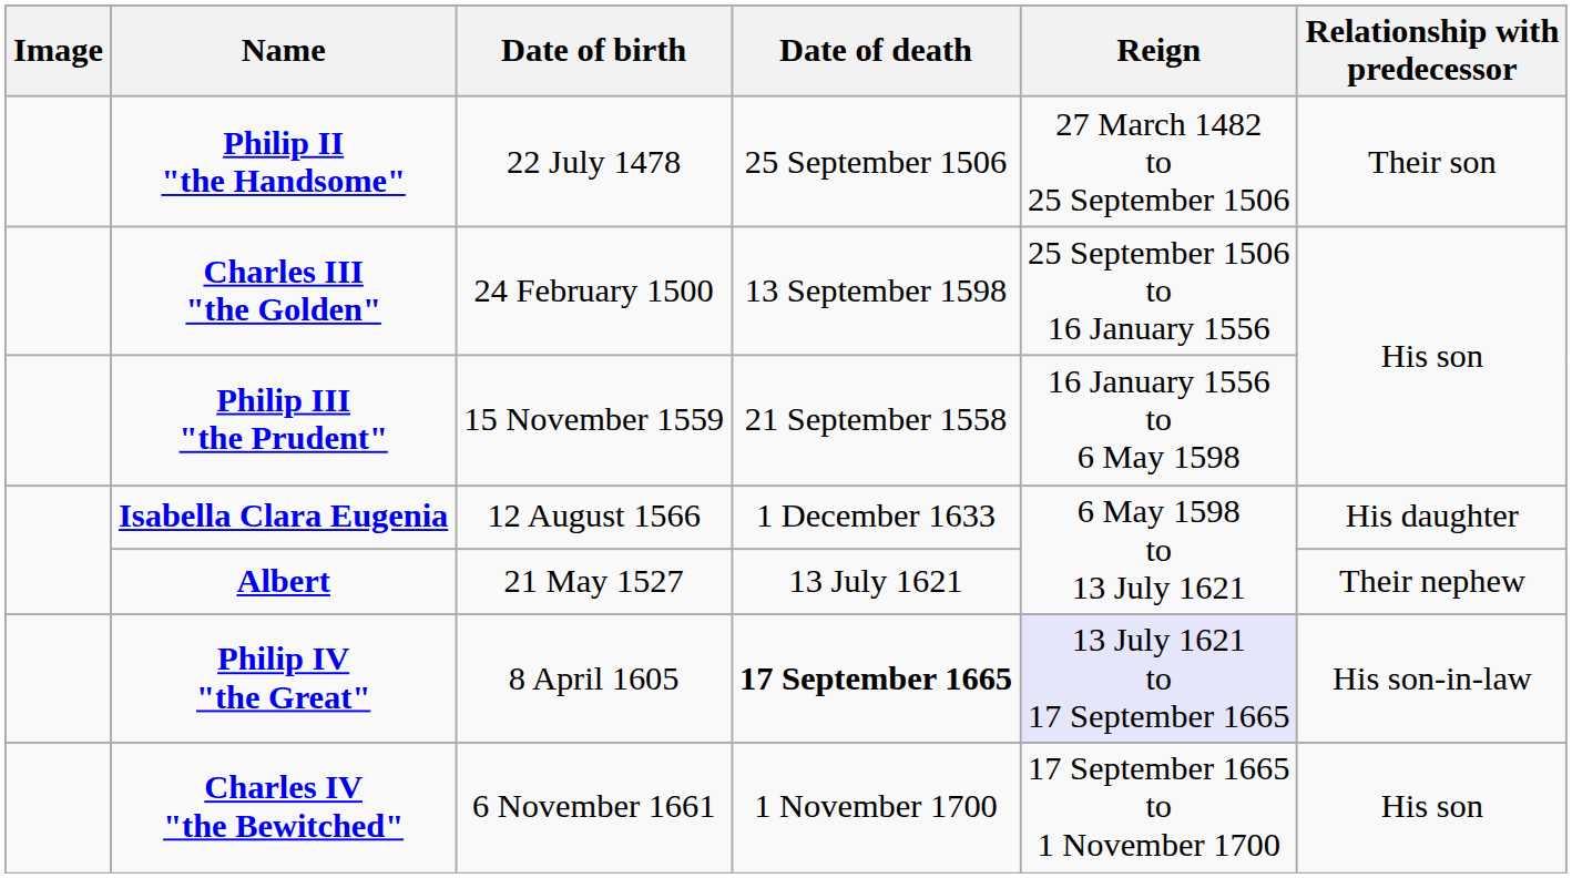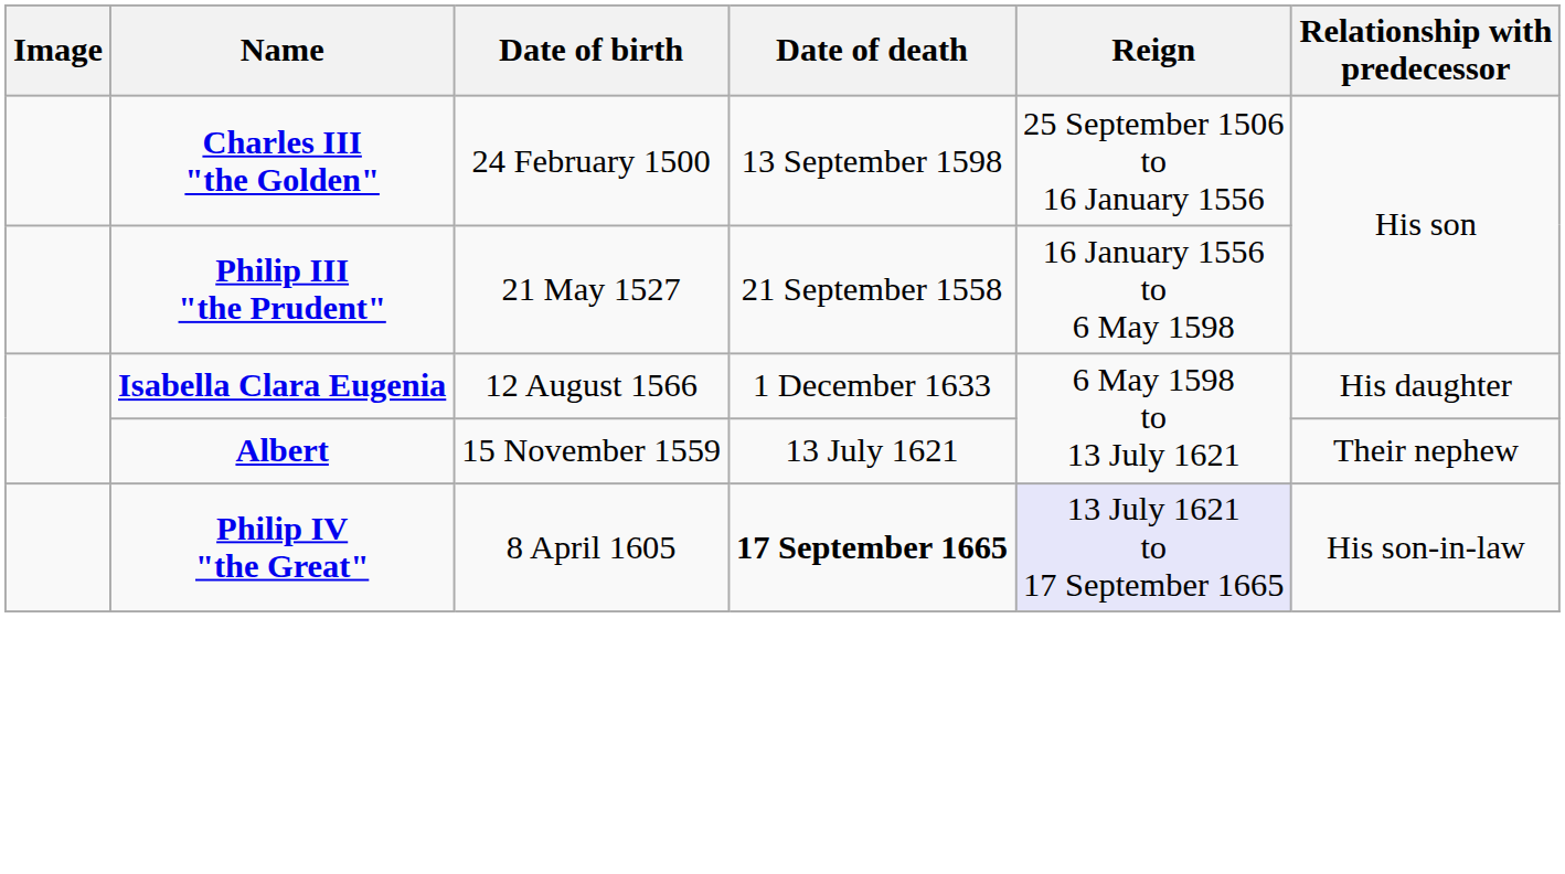 <table class="wikitable">
 <tr>
 <th>Image</th>
 <th>Name</th>
 <th>Date of birth</th>
 <th>Date of death</th>
 <th>Reign</th>
 <th>Relationship with<br>predecessor</th>
-</tr>
-<tr>
-<td></td>
-<td style="text-align:center;"><strong><a href='#'>Philip II <br>"the Handsome"</a></strong></td>
-<td style="text-align:center;">22 July 1478</td>
-<td style="text-align:center;">25 September 1506</td>
-<td style="text-align:center;">27 March 1482<br>to<br>25 September 1506</td>
-<td style="text-align:center;">Their son</td>
 </tr>
 <tr>
 <td></td>
 <td style="text-align:center;"><strong><a href='#'>Charles III<br>"the Golden"</a></strong></td>
 <td style="text-align:center;">24 February 1500</td>
 <td style="text-align:center;">13 September 1598</td>
 <td style="text-align:center;">25 September 1506<br>to<br>16 January 1556</td>
 <td rowspan="2" style="text-align:center;">His son</td>
 </tr>
 <tr>
 <td></td>
 <td style="text-align:center;"><strong><a href='#'>Philip III<br>"the Prudent"</a></strong></td>
-<td style="text-align:center;">15 November 1559</td>
+<td style="text-align:center;">21 May 1527</td>
 <td style="text-align:center;">21 September 1558</td>
 <td style="text-align:center;">16 January 1556<br>to<br>6 May 1598</td>
 </tr>
 <tr>
 <td rowspan="2"></td>
 <td style="text-align:center;"><strong><a href='#'>Isabella Clara Eugenia</a></strong></td>
 <td style="text-align:center;">12 August 1566</td>
 <td style="text-align:center;">1 December 1633</td>
 <td style="text-align:center;" rowspan="2">6 May 1598<br>to<br>13 July 1621</td>
 <td style="text-align:center;">His daughter</td>
 </tr>
 <tr>
 <td style="text-align:center;"><strong><a href='#'>Albert</a></strong></td>
-<td style="text-align:center;">21 May 1527</td>
+<td style="text-align:center;">15 November 1559</td>
 <td style="text-align:center;">13 July 1621</td>
 <td style="text-align:center;">Their nephew</td>
 </tr>
 <tr>
 <td></td>
 <td style="text-align:center;"><strong><a href='#'>Philip IV<br>"the Great"</a></strong></td>
 <td style="text-align:center;">8 April 1605</td>
 <td style="text-align:center;"><strong>17 September 1665</strong></td>
 <td style="background: lavender; text-align:center;">13 July 1621<br>to<br>17 September 1665</td>
 <td style="text-align:center;">His son-in-law</td>
 </tr>
-<tr>
-<td></td>
-<td style="text-align:center;"><strong><a href='#'>Charles IV <br>"the Bewitched"</a></strong></td>
-<td style="text-align:center;">6 November 1661</td>
-<td style="text-align:center;">1 November 1700</td>
-<td style="text-align:center;">17 September 1665<br>to<br>1 November 1700</td>
-<td style="text-align:center;">His son</td>
-</tr>
 </table>
